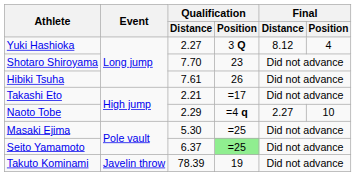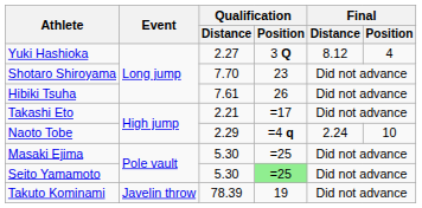 <table class=wikitable style="font-size:90%">
 <tr>
 <th rowspan="2">Athlete</th>
 <th rowspan="2">Event</th>
 <th colspan="2">Qualification</th>
 <th colspan="2">Final</th>
 </tr>
 <tr style="font-size:95%">
 <th>Distance</th>
 <th>Position</th>
 <th>Distance</th>
 <th>Position</th>
 </tr>
 <tr align=center>
 <td align=left><a href='#'>Yuki Hashioka</a></td>
 <td align=left rowspan=3><a href='#'>Long jump</a></td>
 <td>2.27</td>
 <td>3 <strong>Q</strong></td>
 <td>8.12</td>
 <td>4</td>
 </tr>
 <tr align=center>
 <td align=left><a href='#'>Shotaro Shiroyama</a></td>
 <td>7.70</td>
 <td>23</td>
 <td colspan="2">Did not advance</td>
 </tr>
 <tr align=center>
 <td align=left><a href='#'>Hibiki Tsuha</a></td>
 <td>7.61</td>
 <td>26</td>
 <td colspan="2">Did not advance</td>
 </tr>
 <tr align=center>
 <td align=left><a href='#'>Takashi Eto</a></td>
 <td align=left rowspan=2><a href='#'>High jump</a></td>
 <td>2.21</td>
 <td>=17</td>
 <td colspan="2">Did not advance</td>
 </tr>
 <tr align=center>
 <td align=left><a href='#'>Naoto Tobe</a></td>
 <td>2.29</td>
 <td>=4 <strong>q</strong></td>
-<td>2.27</td>
+<td>2.24</td>
 <td>10</td>
 </tr>
 <tr align=center>
 <td align=left><a href='#'>Masaki Ejima</a></td>
 <td align=left rowspan=2><a href='#'>Pole vault</a></td>
 <td>5.30</td>
 <td>=25</td>
 <td colspan="2">Did not advance</td>
 </tr>
 <tr align=center>
 <td align=left><a href='#'>Seito Yamamoto</a></td>
-<td>6.37</td>
+<td>5.30</td>
 <td style="background: lightgreen;">=25</td>
 <td colspan="2">Did not advance</td>
 </tr>
 <tr align=center>
 <td align=left><a href='#'>Takuto Kominami</a></td>
 <td align=left><a href='#'>Javelin throw</a></td>
 <td>78.39</td>
 <td>19</td>
 <td colspan="2">Did not advance</td>
 </tr>
 </table>
